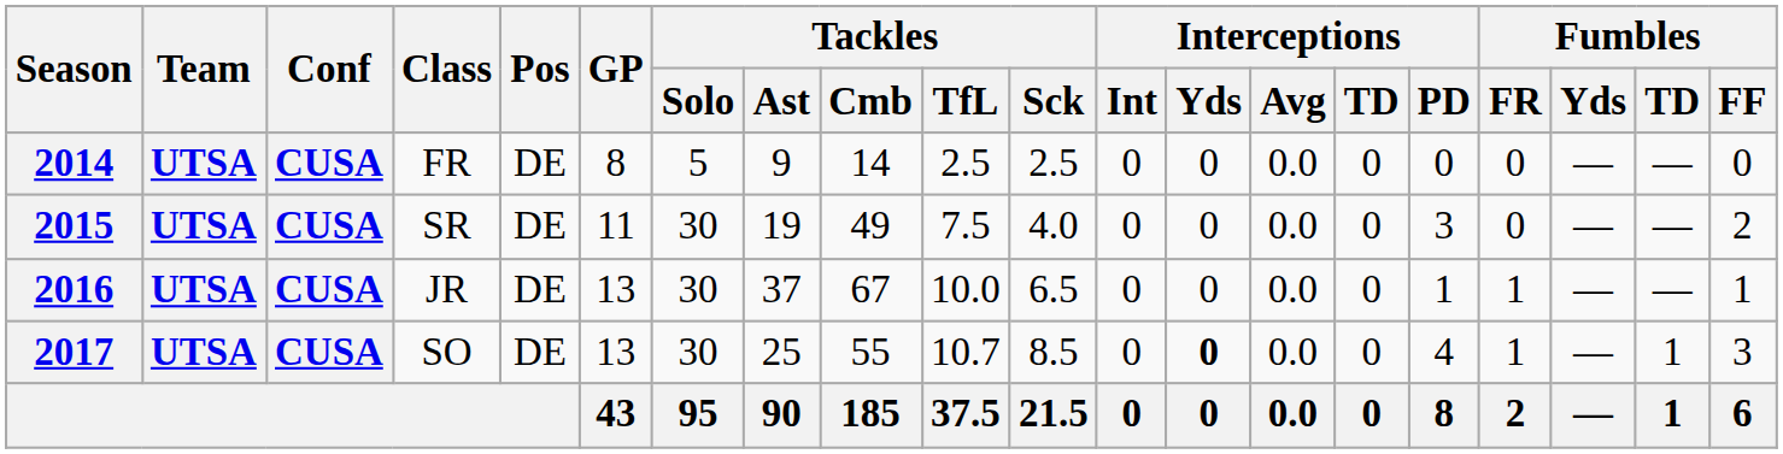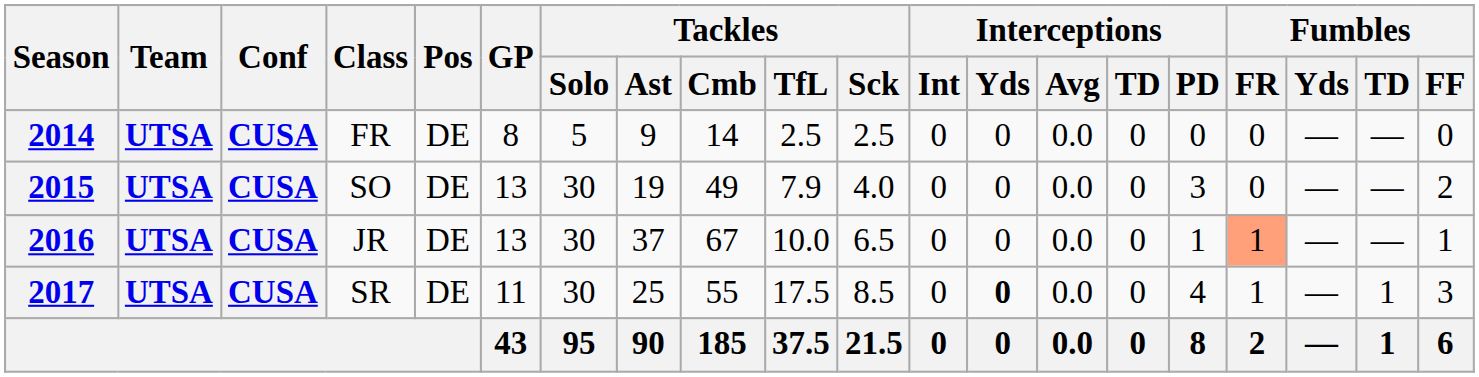 <table class="wikitable" style="text-align: center;">
 <tr>
 <th rowspan="2">Season</th>
 <th rowspan="2">Team</th>
 <th rowspan="2">Conf</th>
 <th rowspan="2">Class</th>
 <th rowspan="2">Pos</th>
 <th rowspan="2">GP</th>
 <th colspan="5">Tackles</th>
 <th colspan="5">Interceptions</th>
 <th colspan="4">Fumbles</th>
 </tr>
 <tr>
 <th>Solo</th>
 <th>Ast</th>
 <th>Cmb</th>
 <th>TfL</th>
 <th>Sck</th>
 <th>Int</th>
 <th>Yds</th>
 <th>Avg</th>
 <th>TD</th>
 <th>PD</th>
 <th>FR</th>
 <th>Yds</th>
 <th>TD</th>
 <th>FF</th>
 </tr>
 <tr>
 <th><a href='#'>2014</a></th>
 <th><a href='#'>UTSA</a></th>
 <th><a href='#'>CUSA</a></th>
 <td>FR</td>
 <td>DE</td>
 <td>8</td>
 <td>5</td>
 <td>9</td>
 <td>14</td>
 <td>2.5</td>
 <td>2.5</td>
 <td>0</td>
 <td>0</td>
 <td>0.0</td>
 <td>0</td>
 <td>0</td>
 <td>0</td>
 <td>—</td>
 <td>—</td>
 <td>0</td>
 </tr>
 <tr>
 <th><a href='#'>2015</a></th>
 <th><a href='#'>UTSA</a></th>
 <th><a href='#'>CUSA</a></th>
-<td>SR</td>
+<td>SO</td>
 <td>DE</td>
-<td>11</td>
+<td>13</td>
 <td>30</td>
 <td>19</td>
 <td>49</td>
-<td>7.5</td>
+<td>7.9</td>
 <td>4.0</td>
 <td>0</td>
 <td>0</td>
 <td>0.0</td>
 <td>0</td>
 <td>3</td>
 <td>0</td>
 <td>—</td>
 <td>—</td>
 <td>2</td>
 </tr>
 <tr>
 <th><a href='#'>2016</a></th>
 <th><a href='#'>UTSA</a></th>
 <th><a href='#'>CUSA</a></th>
 <td>JR</td>
 <td>DE</td>
 <td>13</td>
 <td>30</td>
 <td>37</td>
 <td>67</td>
 <td>10.0</td>
 <td>6.5</td>
 <td>0</td>
 <td>0</td>
 <td>0.0</td>
 <td>0</td>
 <td>1</td>
-<td>1</td>
+<td style="background: lightsalmon;">1</td>
 <td>—</td>
 <td>—</td>
 <td>1</td>
 </tr>
 <tr>
 <th><a href='#'>2017</a></th>
 <th><a href='#'>UTSA</a></th>
 <th><a href='#'>CUSA</a></th>
-<td>SO</td>
+<td>SR</td>
 <td>DE</td>
-<td>13</td>
+<td>11</td>
 <td>30</td>
 <td>25</td>
 <td>55</td>
-<td>10.7</td>
+<td>17.5</td>
 <td>8.5</td>
 <td>0</td>
 <td><strong>0</strong></td>
 <td>0.0</td>
 <td>0</td>
 <td>4</td>
 <td>1</td>
 <td>—</td>
 <td>1</td>
 <td>3</td>
 </tr>
 <tr>
 <th colspan="5"></th>
 <th>43</th>
 <th>95</th>
 <th>90</th>
 <th>185</th>
 <th>37.5</th>
 <th>21.5</th>
 <th>0</th>
 <th>0</th>
 <th>0.0</th>
 <th>0</th>
 <th>8</th>
 <th>2</th>
 <th>—</th>
 <th>1</th>
 <th>6</th>
 </tr>
 </table>
